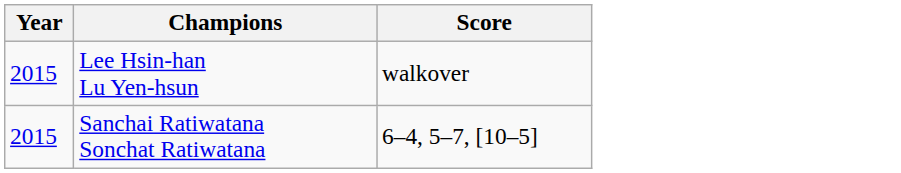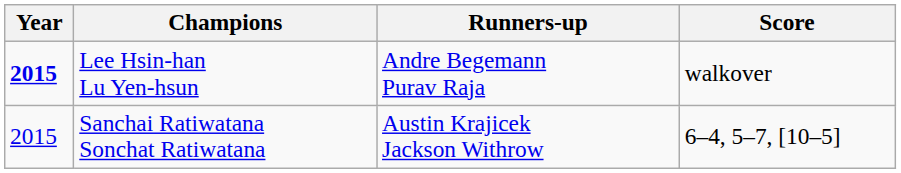 <table class="wikitable">
 <tr>
 <th style="width:40px">Year</th>
 <th style="width:200px">Champions</th>
+<th style="width:200px">Runners-up</th>
 <th style="width:140px" class="unsortable">Score</th>
 </tr>
 <tr>
-<td><a href='#'>2015</a></td>
+<td><strong><a href='#'>2015</a></strong></td>
 <td> <a href='#'>Lee Hsin-han</a> <br>  <a href='#'>Lu Yen-hsun</a></td>
+<td> <a href='#'>Andre Begemann</a> <br>  <a href='#'>Purav Raja</a></td>
 <td>walkover</td>
 </tr>
 <tr>
 <td><a href='#'>2015</a></td>
 <td> <a href='#'>Sanchai Ratiwatana</a> <br>  <a href='#'>Sonchat Ratiwatana</a></td>
+<td> <a href='#'>Austin Krajicek</a> <br>  <a href='#'>Jackson Withrow</a></td>
 <td>6–4, 5–7, [10–5]</td>
 </tr>
 </table>
